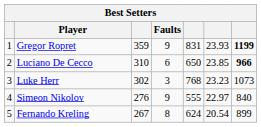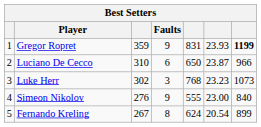 <table class="wikitable sortable" style=font-size:90%>
 <tr>
 <th colspan=7>Best Setters</th>
 </tr>
 <tr>
 <th></th>
 <th width=158>Player</th>
 <th width=20></th>
 <th width=20>Faults</th>
 <th width=20></th>
 <th width=20></th>
 <th width=20></th>
 </tr>
 <tr>
 <td>1</td>
 <td> <a href='#'>Gregor Ropret</a></td>
 <td align=center>359</td>
 <td align=center>9</td>
 <td align=center>831</td>
 <td align=center>23.93</td>
 <td align=center><strong>1199</strong></td>
 </tr>
 <tr>
 <td>2</td>
 <td> <a href='#'>Luciano De Cecco</a></td>
 <td align=center>310</td>
 <td align=center>6</td>
 <td align=center>650</td>
-<td align=center>23.85</td>
-<td align=center><strong>966</strong></td>
+<td align=center>23.87</td>
+<td align=center>966</td>
 </tr>
 <tr>
 <td>3</td>
 <td> <a href='#'>Luke Herr</a></td>
 <td align=center>302</td>
 <td align=center>3</td>
 <td align=center>768</td>
 <td align=center>23.23</td>
 <td align=center>1073</td>
 </tr>
 <tr>
 <td>4</td>
 <td> <a href='#'>Simeon Nikolov</a></td>
 <td align=center>276</td>
 <td align=center>9</td>
 <td align=center>555</td>
-<td align=center>22.97</td>
+<td align=center>23.00</td>
 <td align=center>840</td>
 </tr>
 <tr>
 <td>5</td>
 <td> <a href='#'>Fernando Kreling</a></td>
 <td align=center>267</td>
 <td align=center>8</td>
 <td align=center>624</td>
 <td align=center>20.54</td>
 <td align=center>899</td>
 </tr>
 </table>
